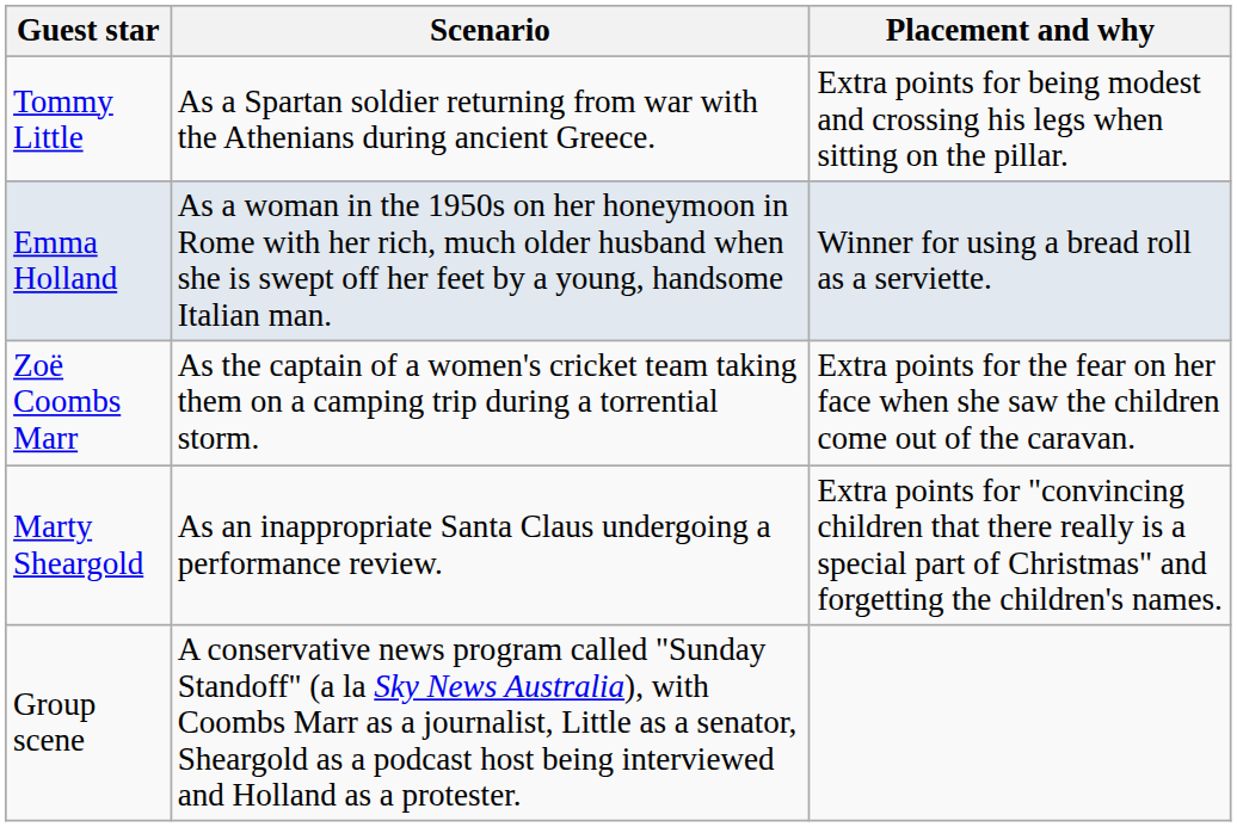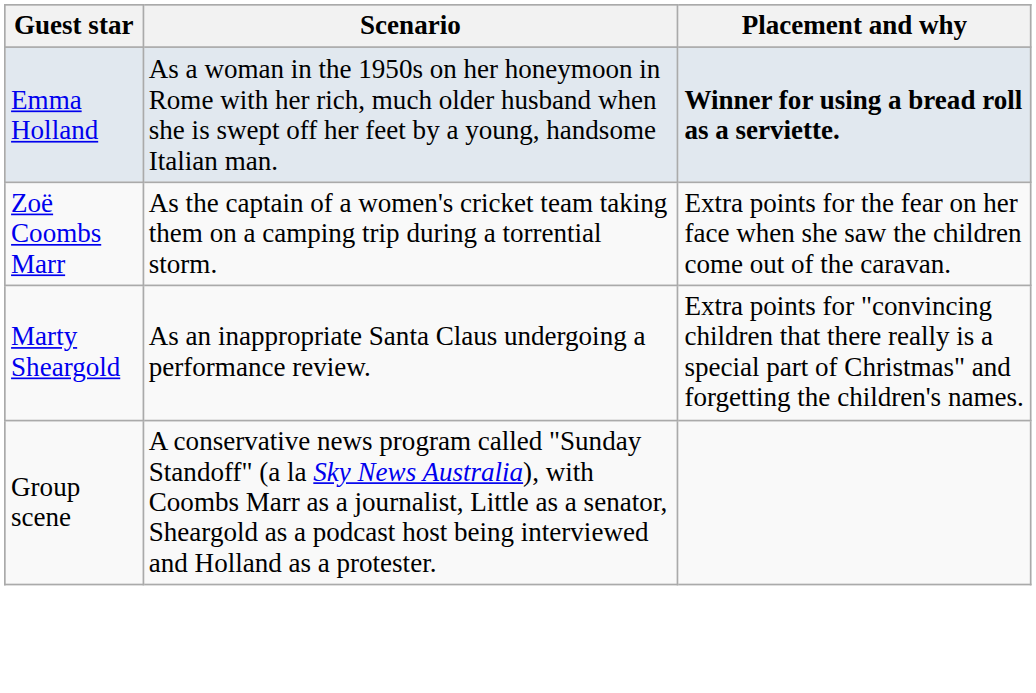 <table class="wikitable">
 <tr>
 <th>Guest star</th>
 <th>Scenario</th>
 <th>Placement and why</th>
 </tr>
-<tr>
-<td><a href='#'>Tommy Little</a></td>
-<td>As a Spartan soldier returning from war with the Athenians during ancient Greece.</td>
-<td>Extra points for being modest and crossing his legs when sitting on the pillar.</td>
-</tr>
 <tr style="background:#E1E8EF;">
 <td><a href='#'>Emma Holland</a></td>
 <td>As a woman in the 1950s on her honeymoon in Rome with her rich, much older husband when she is swept off her feet by a young, handsome Italian man.</td>
-<td>Winner for using a bread roll as a serviette.</td>
+<td><strong>Winner for using a bread roll as a serviette.</strong></td>
 </tr>
 <tr>
 <td><a href='#'>Zoë Coombs Marr</a></td>
 <td>As the captain of a women's cricket team taking them on a camping trip during a torrential storm.</td>
 <td>Extra points for the fear on her face when she saw the children come out of the caravan.</td>
 </tr>
 <tr>
 <td><a href='#'>Marty Sheargold</a></td>
 <td>As an inappropriate Santa Claus undergoing a performance review.</td>
 <td>Extra points for "convincing children that there really is a special part of Christmas" and forgetting the children's names.</td>
 </tr>
 <tr>
 <td>Group scene</td>
 <td>A conservative news program called "Sunday Standoff" (a la <em><a href='#'>Sky News Australia</a></em>), with Coombs Marr as a journalist, Little as a senator, Sheargold as a podcast host being interviewed and Holland as a protester.</td>
 <td></td>
 </tr>
 </table>
